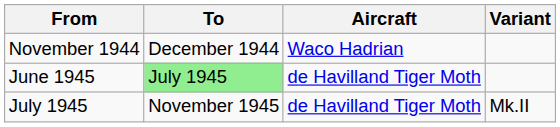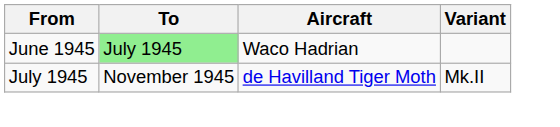 <table class="wikitable">
 <tr>
 <th>From</th>
 <th>To</th>
 <th>Aircraft</th>
 <th>Variant</th>
 </tr>
 <tr>
-<td>November 1944</td>
-<td>December 1944</td>
-<td><a href='#'>Waco Hadrian</a></td>
-<td></td>
-</tr>
-<tr>
 <td>June 1945</td>
 <td style="background: lightgreen;">July 1945</td>
-<td><a href='#'>de Havilland Tiger Moth</a></td>
+<td>Waco Hadrian</td>
 <td></td>
 </tr>
 <tr>
 <td>July 1945</td>
 <td>November 1945</td>
 <td><a href='#'>de Havilland Tiger Moth</a></td>
 <td>Mk.II</td>
 </tr>
 </table>
